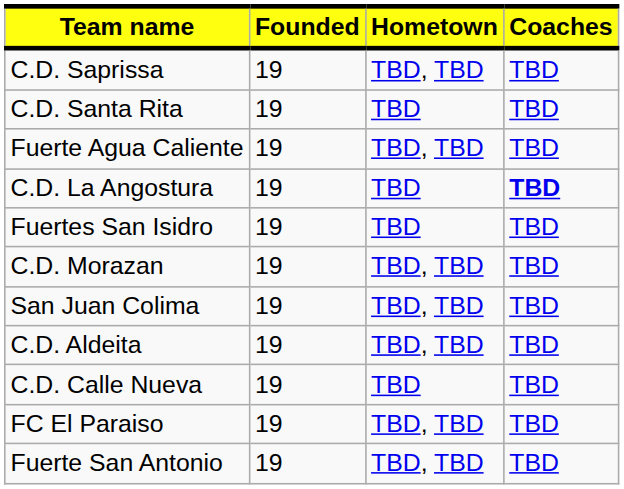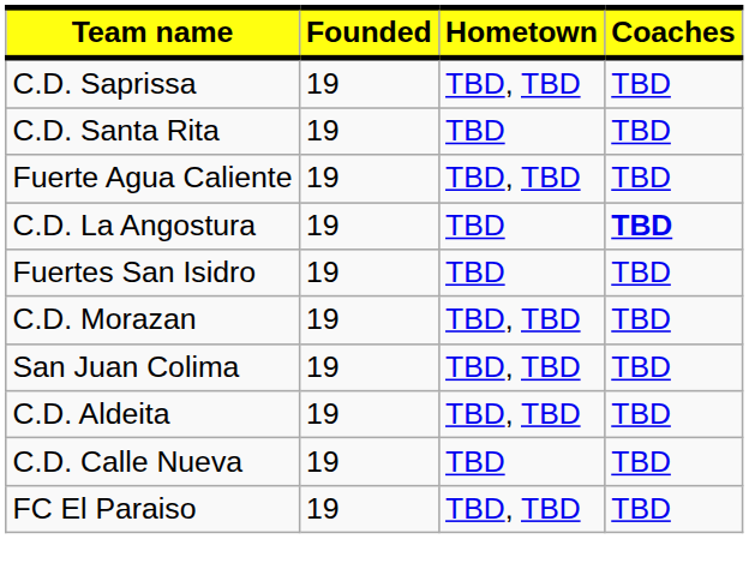 <table class="wikitable">
 <tr>
 <th style="background:#FFFF10; color:black; border-top:black 3px solid; border-bottom:black 3px solid;">Team name</th>
 <th style="background:#FFFF10; color:black; border-top:black 3px solid; border-bottom:black 3px solid;">Founded</th>
 <th style="background:#FFFF10; color:black; border-top:black 3px solid; border-bottom:black 3px solid;">Hometown</th>
 <th style="background:#FFFF10; color:black; border-top:black 3px solid; border-bottom:black 3px solid;">Coaches</th>
 </tr>
 <tr>
 <td>C.D. Saprissa</td>
 <td>19</td>
 <td> <a href='#'>TBD</a>, <a href='#'>TBD</a></td>
 <td> <a href='#'>TBD</a></td>
 </tr>
 <tr>
 <td>C.D. Santa Rita</td>
 <td>19</td>
 <td> <a href='#'>TBD</a></td>
 <td> <a href='#'>TBD</a></td>
 </tr>
 <tr>
 <td>Fuerte Agua Caliente</td>
 <td>19</td>
 <td> <a href='#'>TBD</a>, <a href='#'>TBD</a></td>
 <td> <a href='#'>TBD</a></td>
 </tr>
 <tr>
 <td>C.D. La Angostura</td>
 <td>19</td>
 <td> <a href='#'>TBD</a></td>
 <td><strong> <a href='#'>TBD</a></strong></td>
 </tr>
 <tr>
 <td>Fuertes San Isidro</td>
 <td>19</td>
 <td> <a href='#'>TBD</a></td>
 <td> <a href='#'>TBD</a></td>
 </tr>
 <tr>
 <td>C.D. Morazan</td>
 <td>19</td>
 <td> <a href='#'>TBD</a>, <a href='#'>TBD</a></td>
 <td> <a href='#'>TBD</a></td>
 </tr>
 <tr>
 <td>San Juan Colima</td>
 <td>19</td>
 <td> <a href='#'>TBD</a>, <a href='#'>TBD</a></td>
 <td> <a href='#'>TBD</a></td>
 </tr>
 <tr>
 <td>C.D. Aldeita</td>
 <td>19</td>
 <td> <a href='#'>TBD</a>, <a href='#'>TBD</a></td>
 <td> <a href='#'>TBD</a></td>
 </tr>
 <tr>
 <td>C.D. Calle Nueva</td>
 <td>19</td>
 <td> <a href='#'>TBD</a></td>
 <td> <a href='#'>TBD</a></td>
 </tr>
 <tr>
 <td>FC El Paraiso</td>
 <td>19</td>
 <td> <a href='#'>TBD</a>, <a href='#'>TBD</a></td>
 <td> <a href='#'>TBD</a></td>
 </tr>
-<tr>
-<td>Fuerte San Antonio</td>
-<td>19</td>
-<td> <a href='#'>TBD</a>, <a href='#'>TBD</a></td>
-<td> <a href='#'>TBD</a></td>
-</tr>
 </table>
